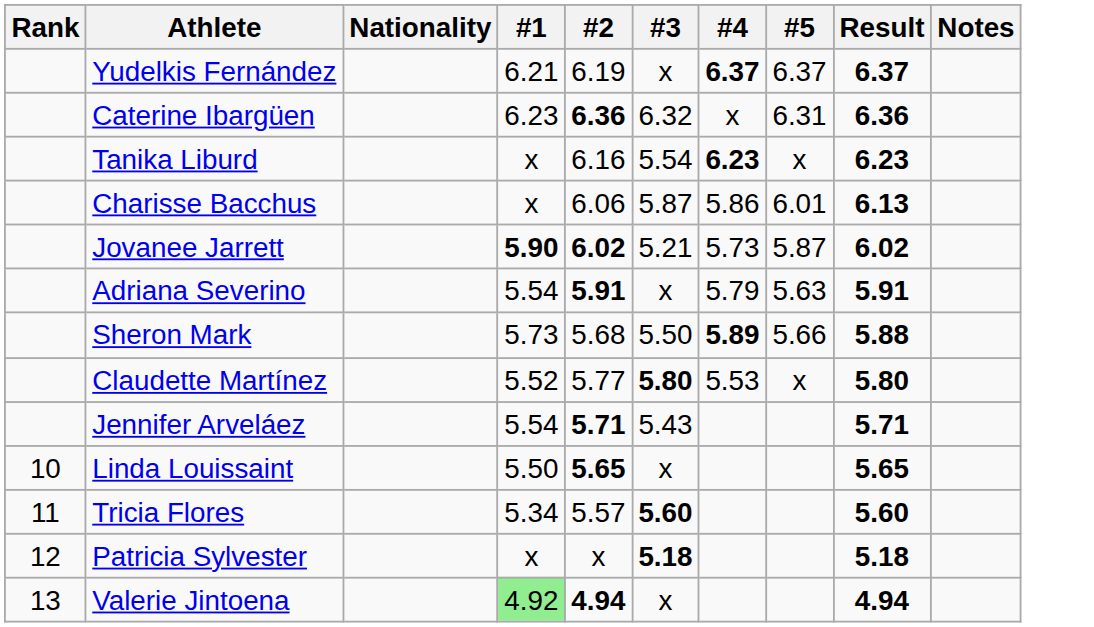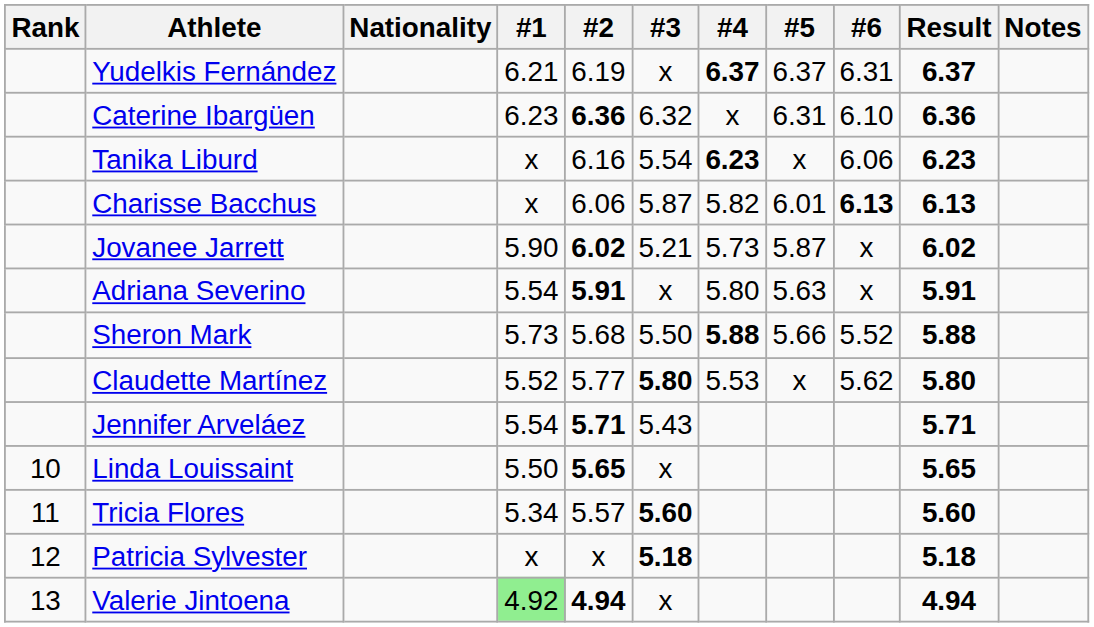 <table class="wikitable sortable" style="text-align:center;font-size:95%">
 <tr>
 <th>Rank</th>
 <th>Athlete</th>
 <th>Nationality</th>
 <th>#1</th>
 <th>#2</th>
 <th>#3</th>
 <th>#4</th>
 <th>#5</th>
+<th>#6</th>
 <th>Result</th>
 <th>Notes</th>
 </tr>
 <tr>
 <td></td>
 <td align="left"><a href='#'>Yudelkis Fernández</a></td>
 <td align=left></td>
 <td>6.21</td>
 <td>6.19</td>
 <td>x</td>
 <td><strong>6.37</strong></td>
 <td>6.37</td>
+<td>6.31</td>
 <td><strong>6.37</strong></td>
 <td></td>
 </tr>
 <tr>
 <td></td>
 <td align="left"><a href='#'>Caterine Ibargüen</a></td>
 <td align=left></td>
 <td>6.23</td>
 <td><strong>6.36</strong></td>
 <td>6.32</td>
 <td>x</td>
 <td>6.31</td>
+<td>6.10</td>
 <td><strong>6.36</strong></td>
 <td></td>
 </tr>
 <tr>
 <td></td>
 <td align="left"><a href='#'>Tanika Liburd</a></td>
 <td align=left></td>
 <td>x</td>
 <td>6.16</td>
 <td>5.54</td>
 <td><strong>6.23</strong></td>
 <td>x</td>
+<td>6.06</td>
 <td><strong>6.23</strong></td>
 <td></td>
 </tr>
 <tr>
 <td></td>
 <td align="left"><a href='#'>Charisse Bacchus</a></td>
 <td align=left></td>
 <td>x</td>
 <td>6.06</td>
 <td>5.87</td>
-<td>5.86</td>
+<td>5.82</td>
 <td>6.01</td>
+<td><strong>6.13</strong></td>
 <td><strong>6.13</strong></td>
 <td></td>
 </tr>
 <tr>
 <td></td>
 <td align="left"><a href='#'>Jovanee Jarrett</a></td>
 <td align=left></td>
-<td><strong>5.90</strong></td>
+<td>5.90</td>
 <td><strong>6.02</strong></td>
 <td>5.21</td>
 <td>5.73</td>
 <td>5.87</td>
+<td>x</td>
 <td><strong>6.02</strong></td>
 <td></td>
 </tr>
 <tr>
 <td></td>
 <td align="left"><a href='#'>Adriana Severino</a></td>
 <td align=left></td>
 <td>5.54</td>
 <td><strong>5.91</strong></td>
 <td>x</td>
-<td>5.79</td>
+<td>5.80</td>
 <td>5.63</td>
+<td>x</td>
 <td><strong>5.91</strong></td>
 <td></td>
 </tr>
 <tr>
 <td></td>
 <td align="left"><a href='#'>Sheron Mark</a></td>
 <td align=left></td>
 <td>5.73</td>
 <td>5.68</td>
 <td>5.50</td>
-<td><strong>5.89</strong></td>
+<td><strong>5.88</strong></td>
 <td>5.66</td>
+<td>5.52</td>
 <td><strong>5.88</strong></td>
 <td></td>
 </tr>
 <tr>
 <td></td>
 <td align="left"><a href='#'>Claudette Martínez</a></td>
 <td align=left></td>
 <td>5.52</td>
 <td>5.77</td>
 <td><strong>5.80</strong></td>
 <td>5.53</td>
 <td>x</td>
+<td>5.62</td>
 <td><strong>5.80</strong></td>
 <td></td>
 </tr>
 <tr>
 <td></td>
 <td align="left"><a href='#'>Jennifer Arveláez</a></td>
 <td align=left></td>
 <td>5.54</td>
 <td><strong>5.71</strong></td>
 <td>5.43</td>
+<td></td>
 <td></td>
 <td></td>
 <td><strong>5.71</strong></td>
 <td></td>
 </tr>
 <tr>
 <td>10</td>
 <td align="left"><a href='#'>Linda Louissaint</a></td>
 <td align=left></td>
 <td>5.50</td>
 <td><strong>5.65</strong></td>
 <td>x</td>
 <td></td>
 <td></td>
+<td></td>
 <td><strong>5.65</strong></td>
 <td></td>
 </tr>
 <tr>
 <td>11</td>
 <td align="left"><a href='#'>Tricia Flores</a></td>
 <td align=left></td>
 <td>5.34</td>
 <td>5.57</td>
 <td><strong>5.60</strong></td>
+<td></td>
 <td></td>
 <td></td>
 <td><strong>5.60</strong></td>
 <td></td>
 </tr>
 <tr>
 <td>12</td>
 <td align="left"><a href='#'>Patricia Sylvester</a></td>
 <td align=left></td>
 <td>x</td>
 <td>x</td>
 <td><strong>5.18</strong></td>
 <td></td>
 <td></td>
+<td></td>
 <td><strong>5.18</strong></td>
 <td></td>
 </tr>
 <tr>
 <td>13</td>
 <td align="left"><a href='#'>Valerie Jintoena</a></td>
 <td align=left></td>
 <td style="background: lightgreen;">4.92</td>
 <td><strong>4.94</strong></td>
 <td>x</td>
 <td></td>
 <td></td>
+<td></td>
 <td><strong>4.94</strong></td>
 <td></td>
 </tr>
 </table>
